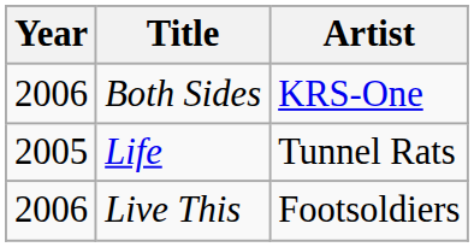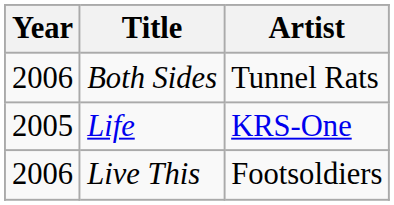 <table class="wikitable">
 <tr>
 <th>Year</th>
 <th>Title</th>
 <th>Artist</th>
 </tr>
 <tr>
 <td>2006</td>
 <td><em>Both Sides</em></td>
-<td><a href='#'>KRS-One</a></td>
+<td>Tunnel Rats</td>
 </tr>
 <tr>
 <td>2005</td>
 <td><em><a href='#'>Life</a></em></td>
-<td>Tunnel Rats</td>
+<td><a href='#'>KRS-One</a></td>
 </tr>
 <tr>
 <td>2006</td>
 <td><em>Live This</em></td>
 <td>Footsoldiers</td>
 </tr>
 </table>
